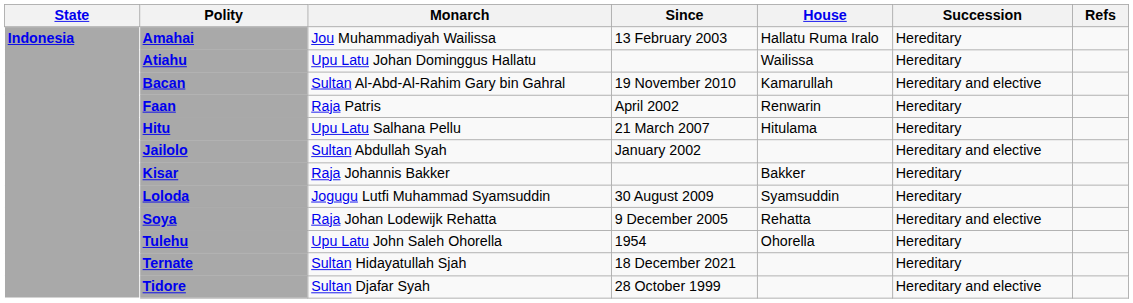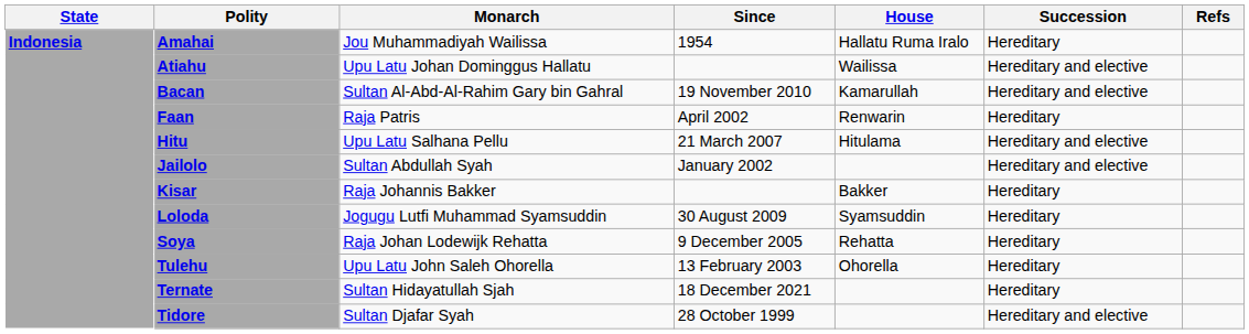 <table class="wikitable" width="100%">
 <tr>
 <th width="12%"><a href='#'>State</a></th>
 <th width="15%">Polity</th>
 <th width="27%">Monarch</th>
 <th width="13%">Since</th>
 <th width="12%"><a href='#'>House</a></th>
 <th width="16%">Succession</th>
 <th width="5%">Refs</th>
 </tr>
 <tr>
 <td bgcolor="#A9A9A9" rowspan="12" style="vertical-align: top; border-color: white;"> <strong><a href='#'><span>Indonesia</span></a></strong></td>
 <td bgcolor="#A9A9A9"><strong><a href='#'><span>Amahai</span></a></strong></td>
 <td><a href='#'>Jou</a> Muhammadiyah Wailissa</td>
-<td>13 February 2003</td>
+<td>1954</td>
 <td>Hallatu Ruma Iralo</td>
 <td>Hereditary</td>
 <td align="center"></td>
 </tr>
 <tr>
 <td bgcolor="#A9A9A9"><strong><a href='#'><span>Atiahu</span></a></strong></td>
 <td><a href='#'>Upu Latu</a> Johan Dominggus Hallatu</td>
 <td></td>
 <td>Wailissa</td>
-<td>Hereditary</td>
+<td>Hereditary and elective</td>
 <td align="center"></td>
 </tr>
 <tr>
 <td bgcolor="#A9A9A9"> <strong><a href='#'><span>Bacan</span></a></strong></td>
 <td><a href='#'>Sultan</a> Al-Abd-Al-Rahim Gary bin Gahral</td>
 <td>19 November 2010</td>
 <td>Kamarullah</td>
 <td>Hereditary and elective </td>
 <td align="center"></td>
 </tr>
 <tr>
 <td bgcolor="#A9A9A9"><strong><a href='#'><span>Faan</span></a></strong></td>
 <td><a href='#'>Raja</a> Patris</td>
 <td>April 2002</td>
 <td>Renwarin</td>
 <td>Hereditary</td>
 <td align="center"></td>
 </tr>
 <tr>
 <td bgcolor="#A9A9A9"><strong><a href='#'><span>Hitu</span></a></strong></td>
 <td><a href='#'>Upu Latu</a> Salhana Pellu</td>
 <td>21 March 2007</td>
 <td>Hitulama</td>
-<td>Hereditary</td>
+<td>Hereditary and elective</td>
 <td align="center"></td>
 </tr>
 <tr>
 <td bgcolor="#A9A9A9"><strong><a href='#'><span>Jailolo</span></a></strong></td>
 <td><a href='#'>Sultan</a> Abdullah Syah</td>
 <td>January 2002</td>
 <td></td>
 <td>Hereditary and elective</td>
 <td align="center"></td>
 </tr>
 <tr>
 <td bgcolor="#A9A9A9"><strong><a href='#'><span>Kisar</span></a></strong></td>
 <td><a href='#'>Raja</a> Johannis Bakker</td>
 <td></td>
 <td>Bakker</td>
 <td>Hereditary</td>
 <td align="center"></td>
 </tr>
 <tr>
 <td bgcolor="#A9A9A9"><strong><a href='#'><span>Loloda</span></a></strong></td>
 <td><a href='#'>Jogugu</a> Lutfi Muhammad Syamsuddin</td>
 <td>30 August 2009</td>
 <td>Syamsuddin</td>
 <td>Hereditary</td>
 <td align="center"></td>
 </tr>
 <tr>
 <td bgcolor="#A9A9A9"><strong><a href='#'><span>Soya</span></a></strong></td>
 <td><a href='#'>Raja</a> Johan Lodewijk Rehatta</td>
 <td>9 December 2005 </td>
 <td>Rehatta </td>
-<td>Hereditary and elective</td>
+<td>Hereditary</td>
 <td align="center"></td>
 </tr>
 <tr>
 <td bgcolor="#A9A9A9"><strong><a href='#'><span>Tulehu</span></a></strong></td>
 <td><a href='#'>Upu Latu</a> John Saleh Ohorella</td>
-<td>1954</td>
+<td>13 February 2003</td>
 <td>Ohorella</td>
 <td>Hereditary</td>
 <td align="center"></td>
 </tr>
 <tr>
 <td bgcolor="#A9A9A9"> <strong><a href='#'><span>Ternate</span></a></strong></td>
 <td><a href='#'>Sultan</a> Hidayatullah Sjah </td>
 <td>18 December 2021</td>
 <td></td>
 <td>Hereditary</td>
 <td align="center"></td>
 </tr>
 <tr>
 <td bgcolor="#A9A9A9"> <strong><a href='#'><span>Tidore</span></a></strong></td>
 <td><a href='#'>Sultan</a> Djafar Syah</td>
 <td>28 October 1999</td>
 <td></td>
 <td>Hereditary and elective</td>
 <td align="center"></td>
 </tr>
 </table>
